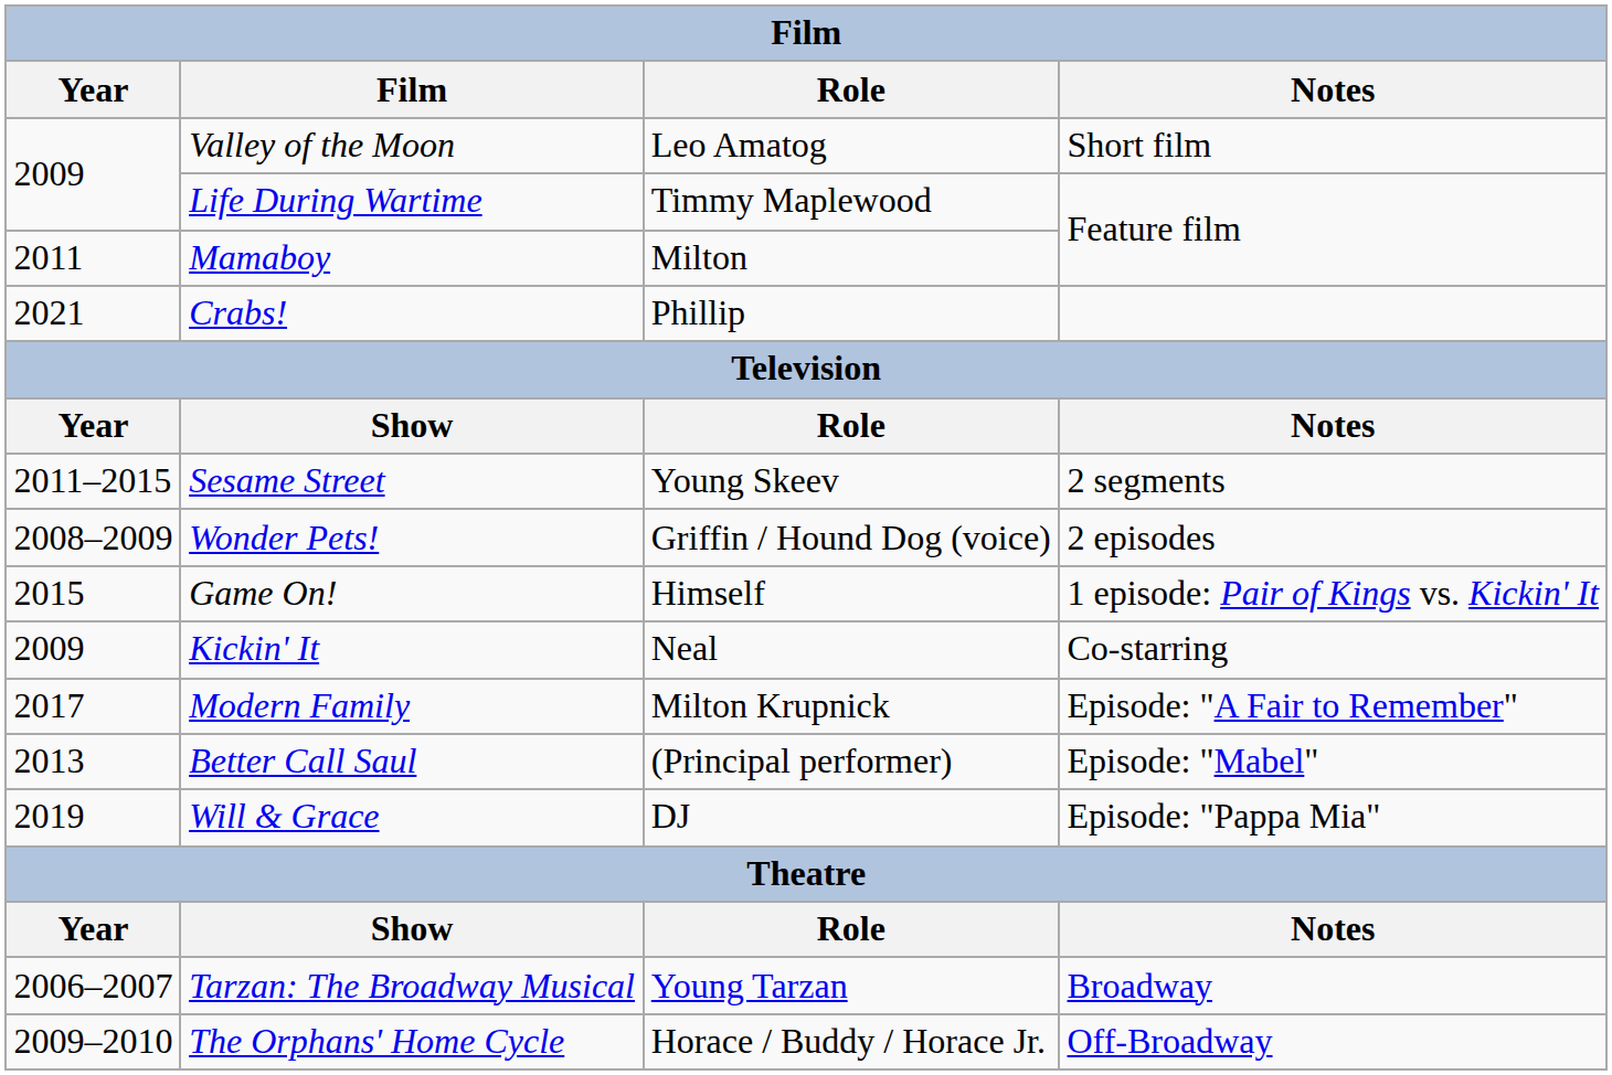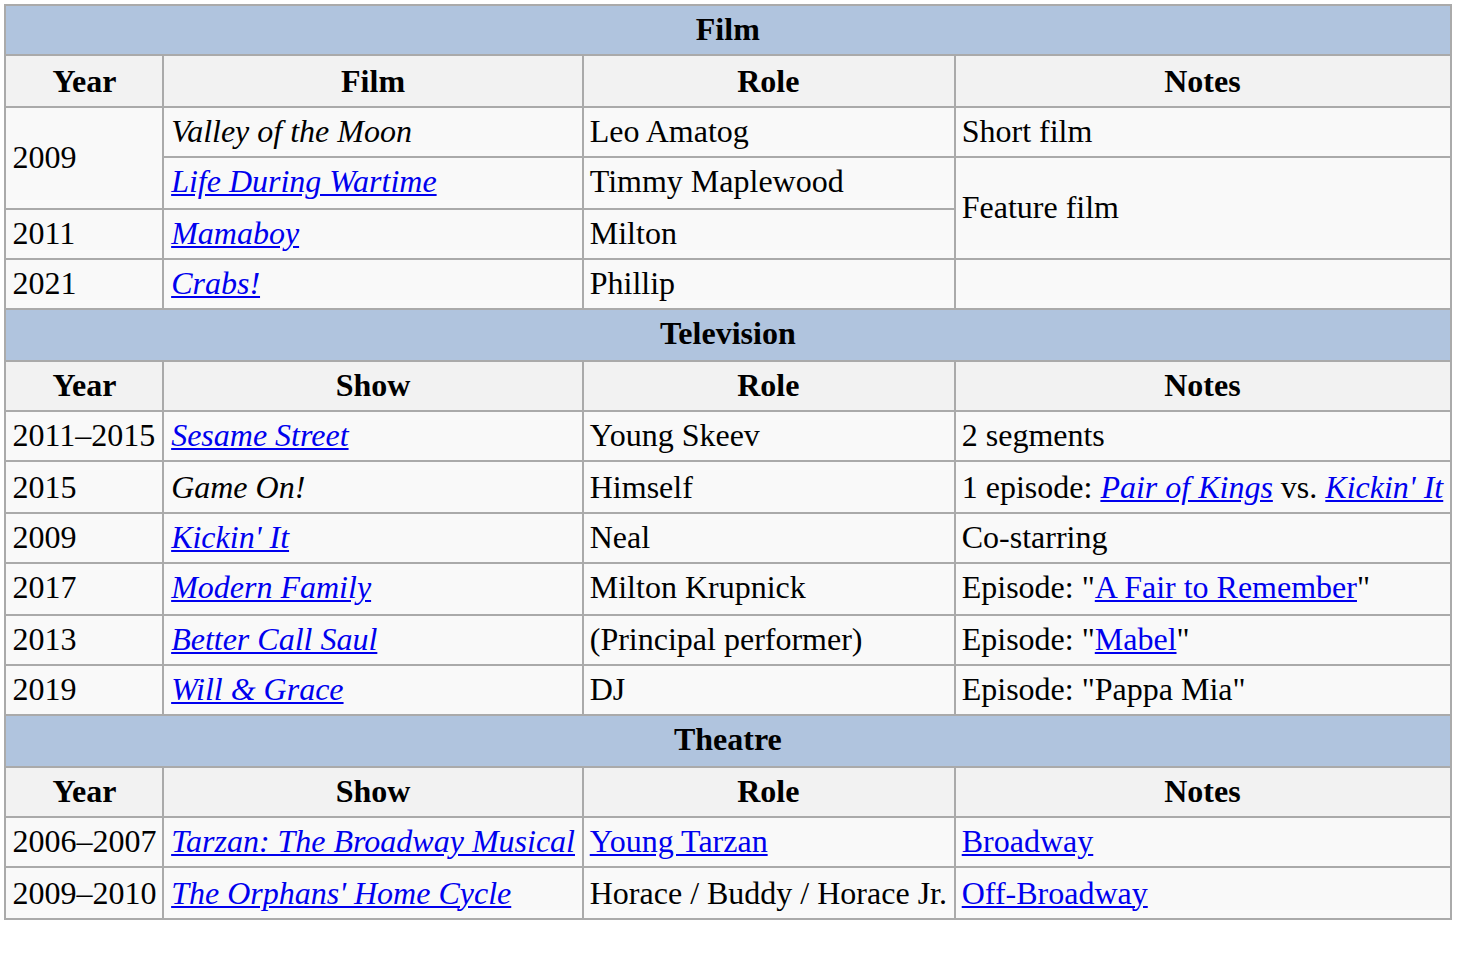 <table class="wikitable" background: #f9f9f9;>
 <tr align="center">
 <th colspan=4 style="background:#B0C4DE;">Film</th>
 </tr>
 <tr align="center">
 <th>Year</th>
 <th>Film</th>
 <th>Role</th>
 <th>Notes</th>
 </tr>
 <tr>
 <td rowspan=2>2009</td>
 <td><em>Valley of the Moon</em></td>
 <td>Leo Amatog</td>
 <td>Short film</td>
 </tr>
 <tr>
 <td><em><a href='#'>Life During Wartime</a></em></td>
 <td>Timmy Maplewood</td>
 <td rowspan=2>Feature film</td>
 </tr>
 <tr>
 <td>2011</td>
 <td><em><a href='#'>Mamaboy</a></em></td>
 <td>Milton</td>
 </tr>
 <tr>
 <td>2021</td>
 <td><em><a href='#'>Crabs!</a></em></td>
 <td>Phillip</td>
 </tr>
 <tr>
 </tr>
 <tr align="center">
 <th colspan=4 style="background:#B0C4DE;">Television</th>
 </tr>
 <tr align="center">
 </tr>
 <tr>
 <th>Year</th>
 <th>Show</th>
 <th>Role</th>
 <th>Notes</th>
 </tr>
 <tr>
 <td>2011–2015</td>
 <td><em><a href='#'>Sesame Street</a></em></td>
 <td>Young Skeev</td>
 <td>2 segments</td>
-</tr>
-<tr>
-<td>2008–2009</td>
-<td><em><a href='#'>Wonder Pets!</a></em></td>
-<td>Griffin / Hound Dog (voice)</td>
-<td>2 episodes</td>
 </tr>
 <tr>
 <td>2015</td>
 <td><em>Game On!</em></td>
 <td>Himself</td>
 <td>1 episode: <em><a href='#'>Pair of Kings</a></em> vs. <em><a href='#'>Kickin' It</a></em></td>
 </tr>
 <tr>
 <td>2009</td>
 <td><em><a href='#'>Kickin' It</a></em></td>
 <td>Neal</td>
 <td>Co-starring</td>
 </tr>
 <tr>
 <td>2017</td>
 <td><em><a href='#'>Modern Family</a></em></td>
 <td>Milton Krupnick</td>
 <td>Episode: "<a href='#'>A Fair to Remember</a>"</td>
 </tr>
 <tr>
 <td>2013</td>
 <td><em><a href='#'>Better Call Saul</a></em></td>
 <td>(Principal performer)</td>
 <td>Episode: "<a href='#'>Mabel</a>"</td>
 </tr>
 <tr>
 <td>2019</td>
 <td><em><a href='#'>Will & Grace</a></em></td>
 <td>DJ</td>
 <td>Episode: "Pappa Mia"</td>
 </tr>
 <tr>
 <th colspan=4 style="background:#B0C4DE;">Theatre</th>
 </tr>
 <tr align="center">
 <th>Year</th>
 <th>Show</th>
 <th>Role</th>
 <th>Notes<br></th>
 </tr>
 <tr>
 <td>2006–2007</td>
 <td><em><a href='#'>Tarzan: The Broadway Musical</a></em></td>
 <td><a href='#'>Young Tarzan</a></td>
 <td><a href='#'>Broadway</a></td>
 </tr>
 <tr>
 <td>2009–2010</td>
 <td><em><a href='#'>The Orphans' Home Cycle</a></em></td>
 <td>Horace / Buddy / Horace Jr.</td>
 <td><a href='#'>Off-Broadway</a></td>
 </tr>
 </table>
